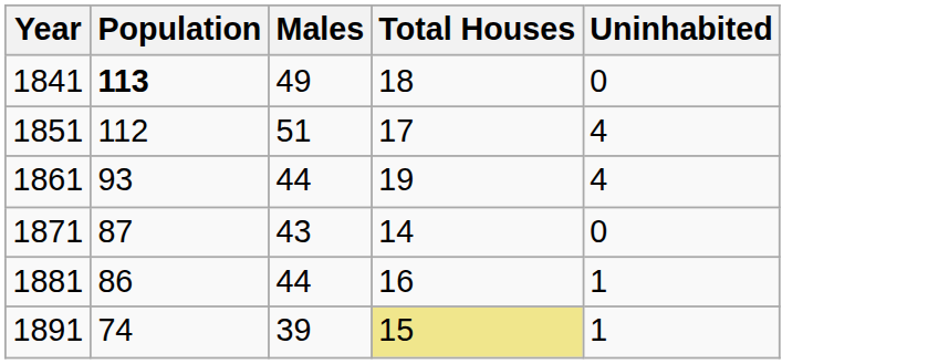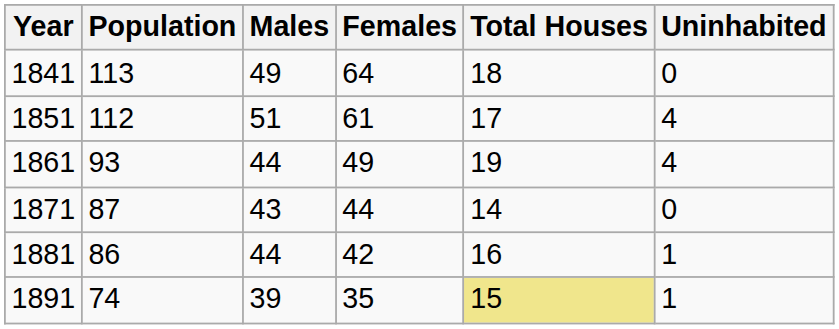 <table class="wikitable">
 <tr>
 <th>Year</th>
 <th>Population</th>
 <th>Males</th>
+<th>Females</th>
 <th>Total Houses</th>
 <th>Uninhabited</th>
 </tr>
 <tr>
 <td>1841</td>
-<td><strong>113</strong></td>
+<td>113</td>
 <td>49</td>
+<td>64</td>
 <td>18</td>
 <td>0</td>
 </tr>
 <tr>
 <td>1851</td>
 <td>112</td>
 <td>51</td>
+<td>61</td>
 <td>17</td>
 <td>4</td>
 </tr>
 <tr>
 <td>1861</td>
 <td>93</td>
 <td>44</td>
+<td>49</td>
 <td>19</td>
 <td>4</td>
 </tr>
 <tr>
 <td>1871</td>
 <td>87</td>
 <td>43</td>
+<td>44</td>
 <td>14</td>
 <td>0</td>
 </tr>
 <tr>
 <td>1881</td>
 <td>86</td>
 <td>44</td>
+<td>42</td>
 <td>16</td>
 <td>1</td>
 </tr>
 <tr>
 <td>1891</td>
 <td>74</td>
 <td>39</td>
+<td>35</td>
 <td style="background: khaki;">15</td>
 <td>1</td>
 </tr>
 </table>
